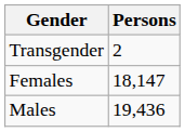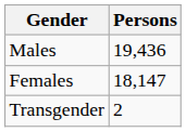 <table class="wikitable">
 <tr>
 <th>Gender</th>
 <th>Persons</th>
 </tr>
 <tr>
-<td>Transgender</td>
-<td>2</td>
+<td>Males</td>
+<td>19,436</td>
 </tr>
 <tr>
 <td>Females</td>
 <td>18,147</td>
 </tr>
 <tr>
-<td>Males</td>
-<td>19,436</td>
+<td>Transgender</td>
+<td>2</td>
 </tr>
 </table>
